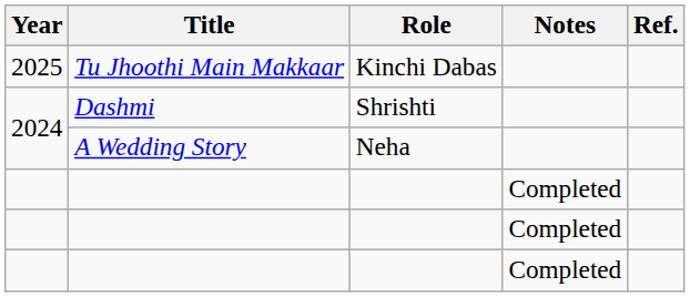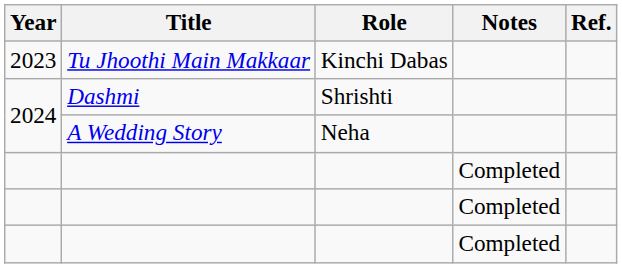 <table class="wikitable sortable">
 <tr>
 <th>Year</th>
 <th>Title</th>
 <th>Role</th>
 <th class="unsortable">Notes</th>
 <th class="unsortable">Ref.</th>
 </tr>
 <tr>
-<td>2025</td>
+<td>2023</td>
 <td><em><a href='#'>Tu Jhoothi Main Makkaar</a></em></td>
 <td>Kinchi Dabas</td>
 <td></td>
 <td></td>
 </tr>
 <tr>
 <td rowspan="2">2024</td>
 <td><em><a href='#'>Dashmi</a></em></td>
 <td>Shrishti</td>
 <td></td>
 <td></td>
 </tr>
 <tr>
 <td><em><a href='#'>A Wedding Story</a></em></td>
 <td>Neha</td>
 <td></td>
 <td></td>
 </tr>
 <tr>
 <td></td>
 <td></td>
 <td></td>
 <td>Completed</td>
 <td></td>
 </tr>
 <tr>
 <td></td>
 <td></td>
 <td></td>
 <td>Completed</td>
 <td></td>
 </tr>
 <tr>
 <td></td>
 <td></td>
 <td></td>
 <td>Completed</td>
 </tr>
 </table>
